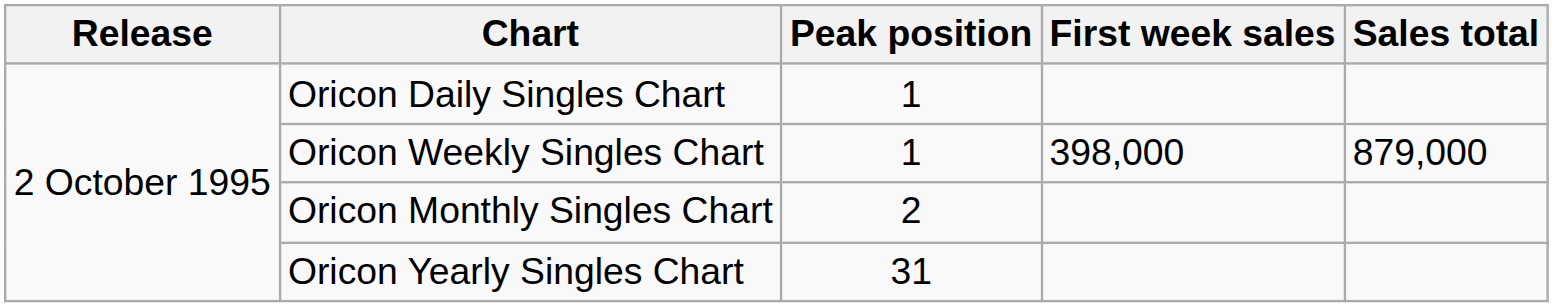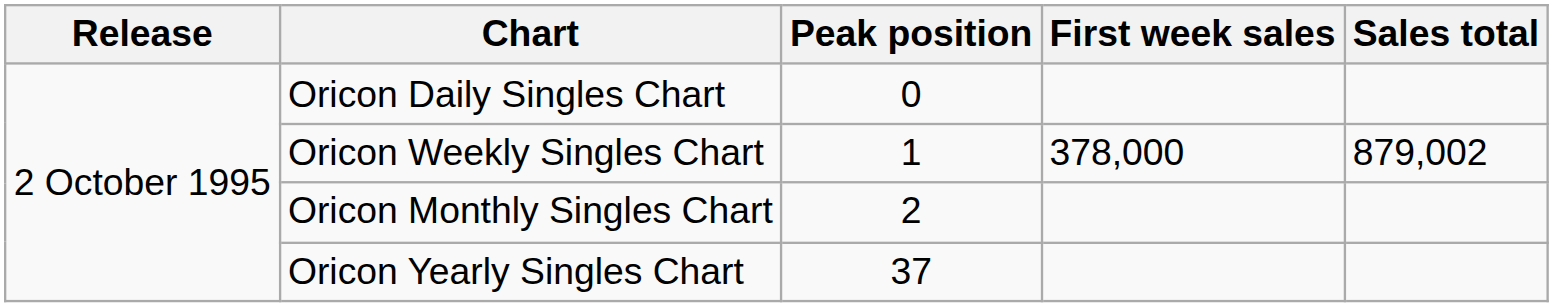 <table class="wikitable">
 <tr>
 <th>Release</th>
 <th>Chart</th>
 <th>Peak position</th>
 <th>First week sales</th>
 <th>Sales total</th>
 </tr>
 <tr>
 <td rowspan="4">2 October 1995</td>
 <td>Oricon Daily Singles Chart</td>
-<td align="center">1</td>
+<td align="center">0</td>
 <td></td>
 <td></td>
 </tr>
 <tr>
 <td>Oricon Weekly Singles Chart</td>
 <td align="center">1</td>
-<td>398,000</td>
-<td>879,000</td>
+<td>378,000</td>
+<td>879,002</td>
 </tr>
 <tr>
 <td>Oricon Monthly Singles Chart</td>
 <td align="center">2</td>
 <td></td>
 <td></td>
 </tr>
 <tr>
 <td>Oricon Yearly Singles Chart</td>
-<td align="center">31</td>
+<td align="center">37</td>
 <td></td>
 <td></td>
 </tr>
 </table>
